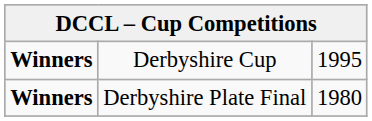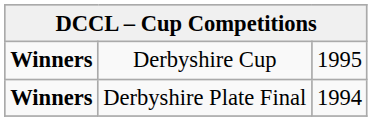 <table class="wikitable" style="font-size:85%">
 <tr>
 <td colspan=3; bgcolor="#f0f0f0"; style="text-align: center; font-weight: bold;">DCCL – Cup Competitions</td>
 </tr>
 <tr>
 <td style="text-align: right; font-weight: bold;">Winners</td>
 <td style="text-align: center;">Derbyshire Cup</td>
 <td style="text-align: left;">1995</td>
 </tr>
 <tr>
 <td style="text-align: right; font-weight: bold;">Winners</td>
 <td style="text-align: center;">Derbyshire Plate Final</td>
-<td style="text-align: left;">1980</td>
+<td style="text-align: left;">1994</td>
 </tr>
 </table>
